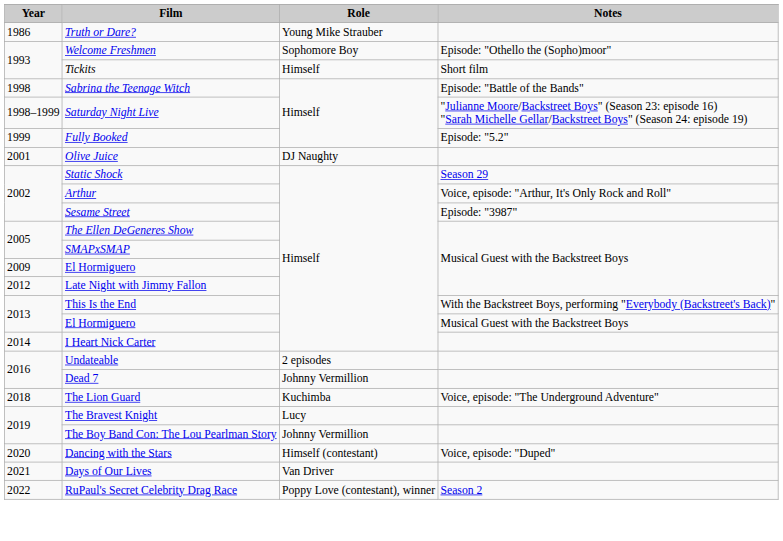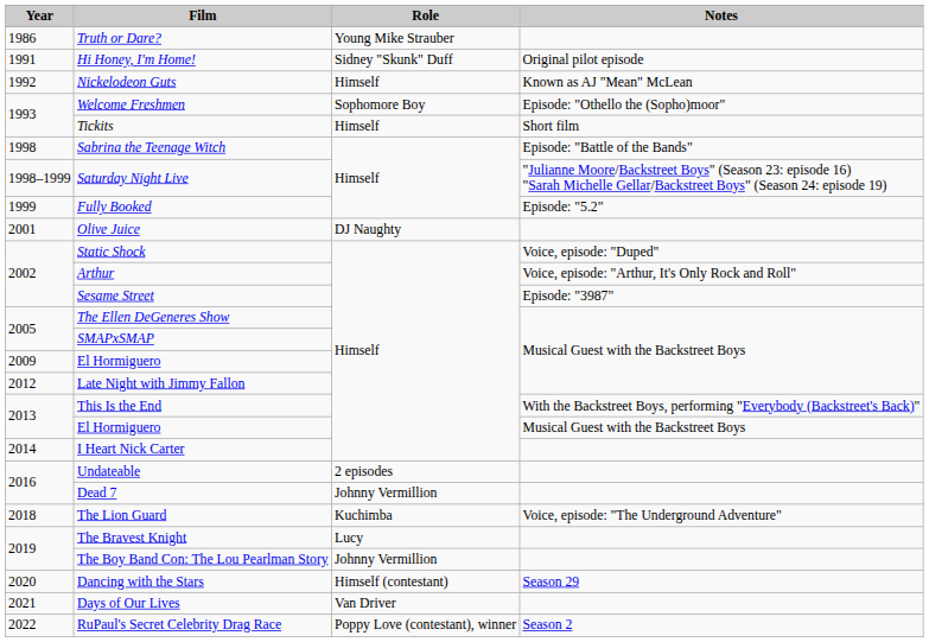 <table class="wikitable sortable">
 <tr style="text-align:center;">
 </tr>
 <tr style="text-align:center;">
 <th style="background:#ccc;">Year</th>
 <th style="background:#ccc;">Film</th>
 <th style="background:#ccc;">Role</th>
 <th style="background:#ccc;">Notes</th>
 </tr>
 <tr>
 <td>1986</td>
 <td><em><a href='#'>Truth or Dare?</a></em></td>
 <td>Young Mike Strauber</td>
 <td></td>
+</tr>
+<tr>
+<td>1991</td>
+<td><em><a href='#'>Hi Honey, I'm Home!</a></em></td>
+<td>Sidney "Skunk" Duff</td>
+<td>Original pilot episode</td>
+</tr>
+<tr>
+<td>1992</td>
+<td><em><a href='#'>Nickelodeon Guts</a></em></td>
+<td>Himself</td>
+<td>Known as AJ "Mean" McLean</td>
 </tr>
 <tr>
 <td rowspan= "2">1993</td>
 <td><em><a href='#'>Welcome Freshmen</a></em></td>
 <td>Sophomore Boy</td>
 <td>Episode: "Othello the (Sopho)moor"</td>
 </tr>
 <tr>
 <td><em>Tickits</em></td>
 <td>Himself</td>
 <td>Short film</td>
 </tr>
 <tr>
 <td>1998</td>
 <td><em><a href='#'>Sabrina the Teenage Witch</a></em></td>
 <td rowspan= 3>Himself</td>
 <td>Episode: "Battle of the Bands"</td>
 </tr>
 <tr>
 <td>1998–1999</td>
 <td><em><a href='#'>Saturday Night Live</a></em></td>
 <td>"<a href='#'>Julianne Moore</a>/<a href='#'>Backstreet Boys</a>" (Season 23: episode 16)<br>"<a href='#'>Sarah Michelle Gellar</a>/<a href='#'>Backstreet Boys</a>" (Season 24: episode 19)</td>
 </tr>
 <tr>
 <td>1999</td>
 <td><em><a href='#'>Fully Booked</a></em></td>
 <td>Episode: "5.2"</td>
 </tr>
 <tr>
 <td>2001</td>
 <td><em><a href='#'>Olive Juice</a></em></td>
 <td>DJ Naughty</td>
 <td></td>
 </tr>
 <tr>
 <td rowspan= 3>2002</td>
 <td><em><a href='#'>Static Shock</a></em></td>
 <td rowspan=10>Himself</td>
-<td><a href='#'>Season 29</a></td>
+<td>Voice, episode: "Duped"</td>
 </tr>
 <tr>
 <td><em><a href='#'>Arthur</a></em></td>
 <td>Voice, episode: "Arthur, It's Only Rock and Roll"</td>
 </tr>
 <tr>
 <td><em><a href='#'>Sesame Street</a></em></td>
 <td>Episode: "3987"</td>
 </tr>
 <tr>
 <td rowspan=2>2005</td>
 <td><em><a href='#'>The Ellen DeGeneres Show</a></em></td>
 <td rowspan=4>Musical Guest with the Backstreet Boys</td>
 </tr>
 <tr>
 <td><em><a href='#'>SMAPxSMAP</a></td>
 </tr>
 <tr>
 <td>2009</td>
 <td></em><a href='#'>El Hormiguero</a><em></td>
 </tr>
 <tr>
 <td>2012</td>
 <td></em><a href='#'>Late Night with Jimmy Fallon</a><em></td>
 </tr>
 <tr>
 <td rowspan= 2>2013</td>
 <td></em><a href='#'>This Is the End</a><em></td>
 <td>With the Backstreet Boys, performing "<a href='#'>Everybody (Backstreet's Back)</a>"</td>
 </tr>
 <tr>
 <td></em><a href='#'>El Hormiguero</a><em></td>
 <td>Musical Guest with the Backstreet Boys</td>
 </tr>
 <tr>
 <td>2014</td>
 <td></em><a href='#'>I Heart Nick Carter</a><em></td>
 <td></td>
 </tr>
 <tr>
 <td rowspan=2>2016</td>
 <td></em><a href='#'>Undateable</a><em></td>
 <td>2 episodes</td>
 </tr>
 <tr>
 <td></em><a href='#'>Dead 7</a><em></td>
 <td>Johnny Vermillion</td>
 <td></td>
 </tr>
 <tr>
 <td>2018</td>
 <td></em><a href='#'>The Lion Guard</a><em></td>
 <td>Kuchimba</td>
 <td>Voice, episode: "The Underground Adventure"</td>
 </tr>
 <tr>
 <td rowspan=2>2019</td>
 <td></em><a href='#'>The Bravest Knight</a><em></td>
 <td>Lucy</td>
 </tr>
 <tr>
 <td></em><a href='#'>The Boy Band Con: The Lou Pearlman Story</a><em></td>
 <td>Johnny Vermillion</td>
 <td></td>
 </tr>
 <tr>
 <td>2020</td>
 <td></em><a href='#'>Dancing with the Stars</a><em></td>
 <td>Himself (contestant)</td>
-<td>Voice, episode: "Duped"</td>
+<td><a href='#'>Season 29</a></td>
 </tr>
 <tr>
 <td>2021</td>
 <td></em><a href='#'>Days of Our Lives</a><em></td>
 <td>Van Driver</td>
 <td></td>
 </tr>
 <tr>
 <td>2022</td>
 <td></em><a href='#'>RuPaul's Secret Celebrity Drag Race</a><em></td>
 <td>Poppy Love (contestant), winner</td>
 <td><a href='#'>Season 2</a></td>
 </tr>
 </table>
